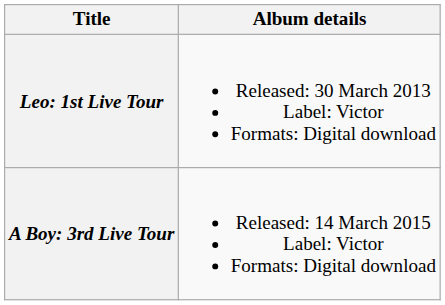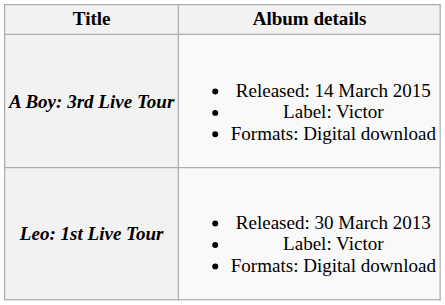 <table class="wikitable plainrowheaders" style="text-align:center;">
 <tr>
 <th>Title</th>
 <th>Album details</th>
 </tr>
 <tr>
+<th scope="row"><em>A Boy: 3rd Live Tour</em></th>
+<td><br><ul><li>Released: 14 March 2015 </li><li>Label: Victor</li><li>Formats: Digital download</li></ul></td>
+</tr>
+<tr>
 <th scope="row"><em>Leo: 1st Live Tour</em></th>
 <td><br><ul><li>Released: 30 March 2013 </li><li>Label: Victor</li><li>Formats: Digital download</li></ul></td>
 </tr>
-<tr>
-<th scope="row"><em>A Boy: 3rd Live Tour</em></th>
-<td><br><ul><li>Released: 14 March 2015 </li><li>Label: Victor</li><li>Formats: Digital download</li></ul></td>
-</tr>
 </table>
